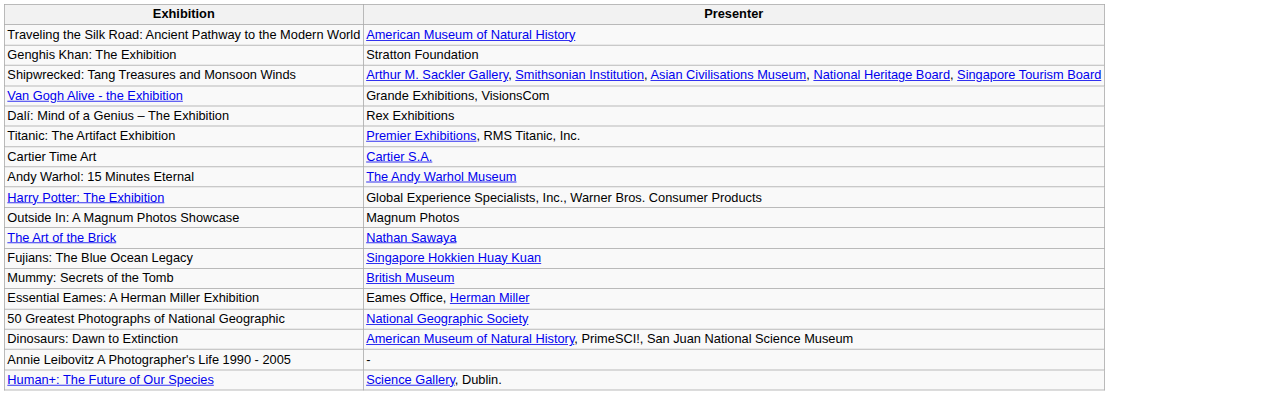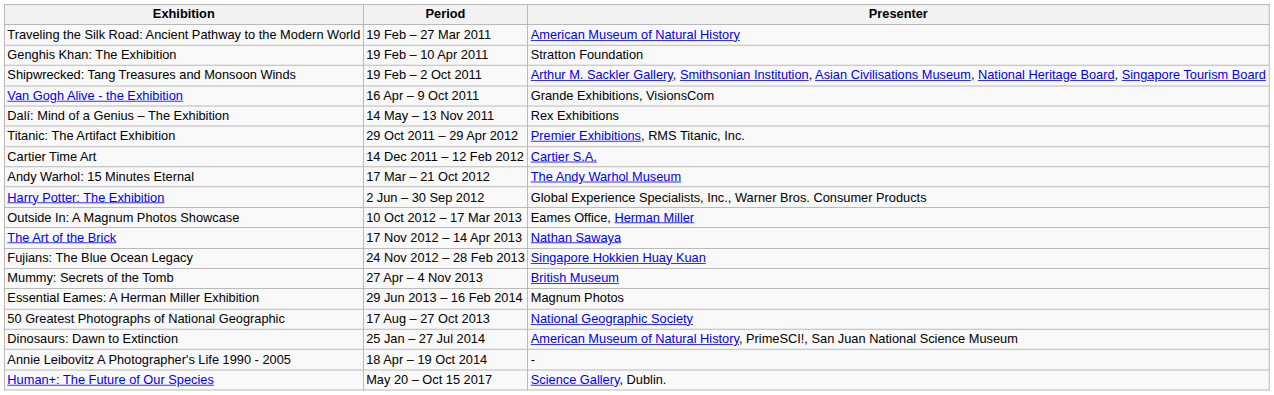 <table class="wikitable">
 <tr>
 <th scope=col>Exhibition</th>
+<th scope=col>Period</th>
 <th scope=col>Presenter</th>
 </tr>
 <tr>
 <td>Traveling the Silk Road: Ancient Pathway to the Modern World</td>
+<td>19 Feb – 27 Mar 2011</td>
 <td><a href='#'>American Museum of Natural History</a></td>
 </tr>
 <tr>
 <td>Genghis Khan: The Exhibition</td>
+<td>19 Feb – 10 Apr 2011</td>
 <td>Stratton Foundation</td>
 </tr>
 <tr>
 <td>Shipwrecked: Tang Treasures and Monsoon Winds</td>
+<td>19 Feb – 2 Oct 2011</td>
 <td><a href='#'>Arthur M. Sackler Gallery</a>, <a href='#'>Smithsonian Institution</a>, <a href='#'>Asian Civilisations Museum</a>, <a href='#'>National Heritage Board</a>, <a href='#'>Singapore Tourism Board</a></td>
 </tr>
 <tr>
 <td><a href='#'>Van Gogh Alive - the Exhibition</a></td>
+<td>16 Apr – 9 Oct 2011</td>
 <td>Grande Exhibitions, VisionsCom</td>
 </tr>
 <tr>
 <td>Dalí: Mind of a Genius – The Exhibition</td>
+<td>14 May – 13 Nov 2011</td>
 <td>Rex Exhibitions</td>
 </tr>
 <tr>
 <td>Titanic: The Artifact Exhibition</td>
+<td>29 Oct 2011 – 29 Apr 2012</td>
 <td><a href='#'>Premier Exhibitions</a>, RMS Titanic, Inc.</td>
 </tr>
 <tr>
 <td>Cartier Time Art</td>
+<td>14 Dec 2011 – 12 Feb 2012</td>
 <td><a href='#'>Cartier S.A.</a></td>
 </tr>
 <tr>
 <td>Andy Warhol: 15 Minutes Eternal</td>
+<td>17 Mar – 21 Oct 2012</td>
 <td><a href='#'>The Andy Warhol Museum</a></td>
 </tr>
 <tr>
 <td><a href='#'>Harry Potter: The Exhibition</a></td>
+<td>2 Jun – 30 Sep 2012</td>
 <td>Global Experience Specialists, Inc., Warner Bros. Consumer Products</td>
 </tr>
 <tr>
 <td>Outside In: A Magnum Photos Showcase</td>
-<td>Magnum Photos</td>
+<td>10 Oct 2012 – 17 Mar 2013</td>
+<td>Eames Office, <a href='#'>Herman Miller</a></td>
 </tr>
 <tr>
 <td><a href='#'>The Art of the Brick</a></td>
+<td>17 Nov 2012 – 14 Apr 2013</td>
 <td><a href='#'>Nathan Sawaya</a></td>
 </tr>
 <tr>
 <td>Fujians: The Blue Ocean Legacy</td>
+<td>24 Nov 2012 – 28 Feb 2013</td>
 <td><a href='#'>Singapore Hokkien Huay Kuan</a></td>
 </tr>
 <tr>
 <td>Mummy: Secrets of the Tomb</td>
+<td>27 Apr – 4 Nov 2013</td>
 <td><a href='#'>British Museum</a></td>
 </tr>
 <tr>
 <td>Essential Eames: A Herman Miller Exhibition</td>
-<td>Eames Office, <a href='#'>Herman Miller</a></td>
+<td>29 Jun 2013 – 16 Feb 2014</td>
+<td>Magnum Photos</td>
 </tr>
 <tr>
 <td>50 Greatest Photographs of National Geographic</td>
+<td>17 Aug – 27 Oct 2013</td>
 <td><a href='#'>National Geographic Society</a></td>
 </tr>
 <tr>
 <td>Dinosaurs: Dawn to Extinction</td>
+<td>25 Jan – 27 Jul 2014</td>
 <td><a href='#'>American Museum of Natural History</a>, PrimeSCI!, San Juan National Science Museum</td>
 </tr>
 <tr>
 <td>Annie Leibovitz A Photographer's Life 1990 - 2005</td>
+<td>18 Apr – 19 Oct 2014</td>
 <td>-</td>
 </tr>
 <tr>
 <td><a href='#'>Human+: The Future of Our Species</a></td>
+<td>May 20 – Oct 15 2017</td>
 <td><a href='#'>Science Gallery</a>, Dublin.</td>
 </tr>
 </table>
